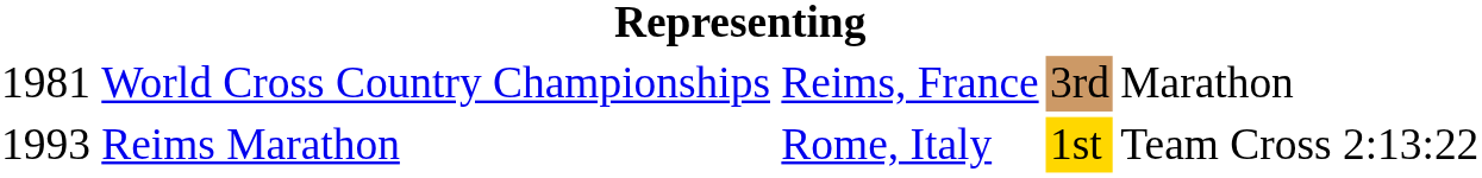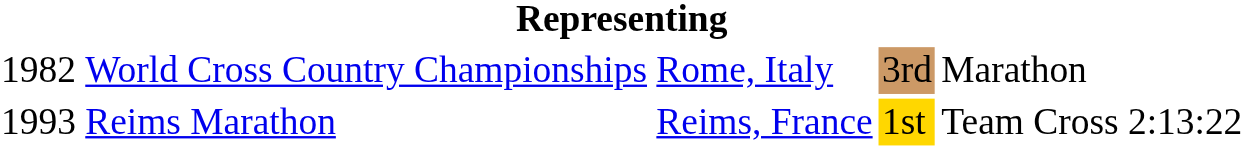 <table>
 <tr>
 <th colspan="6">Representing </th>
 </tr>
 <tr>
-<td>1981</td>
+<td>1982</td>
 <td><a href='#'>World Cross Country Championships</a></td>
-<td><a href='#'>Reims, France</a></td>
+<td><a href='#'>Rome, Italy</a></td>
 <td bgcolor="cc9966">3rd</td>
 <td>Marathon</td>
 <td></td>
 </tr>
 <tr>
 <td>1993</td>
 <td><a href='#'>Reims Marathon</a></td>
-<td><a href='#'>Rome, Italy</a></td>
+<td><a href='#'>Reims, France</a></td>
 <td bgcolor="gold">1st</td>
 <td>Team Cross</td>
 <td>2:13:22</td>
 </tr>
 </table>
